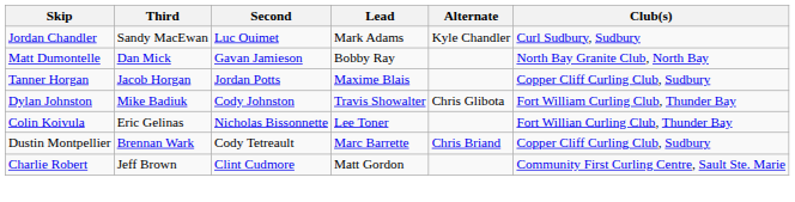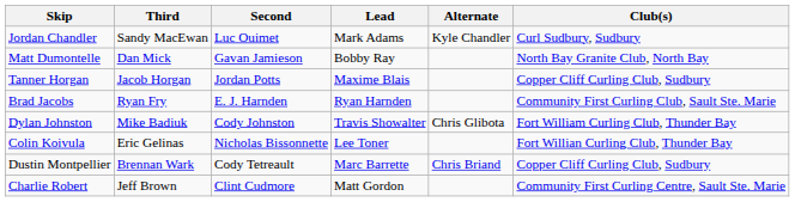 <table class="wikitable">
 <tr>
 <th>Skip</th>
 <th>Third</th>
 <th>Second</th>
 <th>Lead</th>
 <th>Alternate</th>
 <th>Club(s)</th>
 </tr>
 <tr>
 <td><a href='#'>Jordan Chandler</a></td>
 <td>Sandy MacEwan</td>
 <td><a href='#'>Luc Ouimet</a></td>
 <td>Mark Adams</td>
 <td>Kyle Chandler</td>
 <td><a href='#'>Curl Sudbury</a>, <a href='#'>Sudbury</a></td>
 </tr>
 <tr>
 <td><a href='#'>Matt Dumontelle</a></td>
 <td><a href='#'>Dan Mick</a></td>
 <td><a href='#'>Gavan Jamieson</a></td>
 <td>Bobby Ray</td>
 <td></td>
 <td><a href='#'>North Bay Granite Club</a>, <a href='#'>North Bay</a></td>
 </tr>
 <tr>
 <td><a href='#'>Tanner Horgan</a></td>
 <td><a href='#'>Jacob Horgan</a></td>
 <td><a href='#'>Jordan Potts</a></td>
 <td><a href='#'>Maxime Blais</a></td>
 <td></td>
 <td><a href='#'>Copper Cliff Curling Club</a>, <a href='#'>Sudbury</a></td>
 </tr>
 <tr>
+<td><a href='#'>Brad Jacobs</a></td>
+<td><a href='#'>Ryan Fry</a></td>
+<td><a href='#'>E. J. Harnden</a></td>
+<td><a href='#'>Ryan Harnden</a></td>
+<td></td>
+<td><a href='#'>Community First Curling Club</a>, <a href='#'>Sault Ste. Marie</a></td>
+</tr>
+<tr>
 <td><a href='#'>Dylan Johnston</a></td>
 <td><a href='#'>Mike Badiuk</a></td>
 <td><a href='#'>Cody Johnston</a></td>
 <td><a href='#'>Travis Showalter</a></td>
 <td>Chris Glibota</td>
 <td><a href='#'>Fort William Curling Club</a>, <a href='#'>Thunder Bay</a></td>
 </tr>
 <tr>
 <td><a href='#'>Colin Koivula</a></td>
 <td>Eric Gelinas</td>
 <td><a href='#'>Nicholas Bissonnette</a></td>
 <td><a href='#'>Lee Toner</a></td>
 <td></td>
 <td><a href='#'>Fort Willian Curling Club</a>, <a href='#'>Thunder Bay</a></td>
 </tr>
 <tr>
 <td>Dustin Montpellier</td>
 <td><a href='#'>Brennan Wark</a></td>
 <td>Cody Tetreault</td>
 <td><a href='#'>Marc Barrette</a></td>
 <td><a href='#'>Chris Briand</a></td>
 <td><a href='#'>Copper Cliff Curling Club</a>, <a href='#'>Sudbury</a></td>
 </tr>
 <tr>
 <td><a href='#'>Charlie Robert</a></td>
 <td>Jeff Brown</td>
 <td><a href='#'>Clint Cudmore</a></td>
 <td>Matt Gordon</td>
 <td></td>
 <td><a href='#'>Community First Curling Centre</a>, <a href='#'>Sault Ste. Marie</a></td>
 </tr>
 </table>
